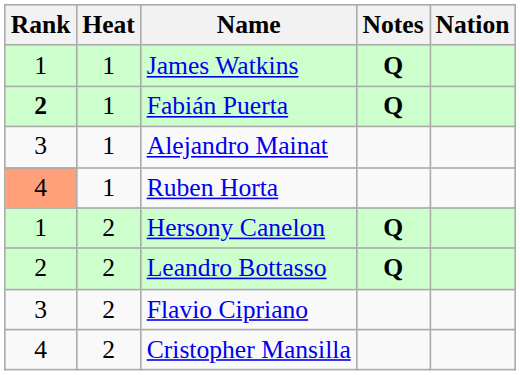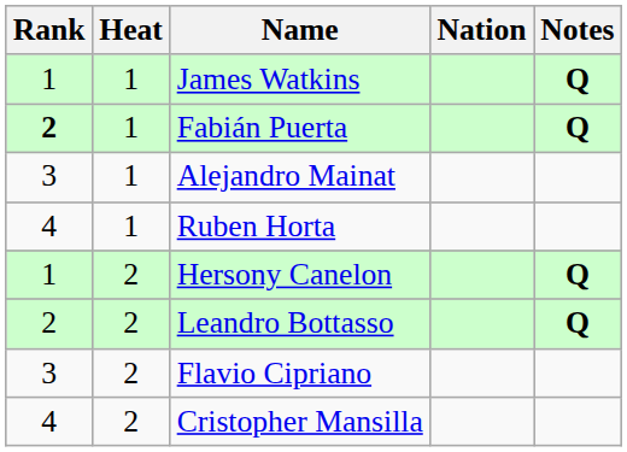 <table class="wikitable sortable" style="text-align:center">
 <tr>
 <th>Rank</th>
 <th>Heat</th>
 <th>Name</th>
+<th>Nation</th>
 <th>Notes</th>
-<th>Nation</th>
 </tr>
 <tr style="background: #ccffcc;">
 <td>1</td>
 <td>1</td>
 <td align=left><a href='#'>James Watkins</a></td>
+<td align=left></td>
 <td><strong>Q</strong></td>
-<td align=left></td>
 </tr>
 <tr style="background: #ccffcc;">
 <td><strong>2</strong></td>
 <td>1</td>
 <td align=left><a href='#'>Fabián Puerta</a></td>
+<td align=left></td>
 <td><strong>Q</strong></td>
-<td align=left></td>
 </tr>
 <tr>
 <td>3</td>
 <td>1</td>
 <td align=left><a href='#'>Alejandro Mainat</a></td>
+<td align=left></td>
 <td></td>
-<td align=left></td>
 </tr>
 <tr>
-<td style="background: lightsalmon;">4</td>
+<td>4</td>
 <td>1</td>
 <td align=left><a href='#'>Ruben Horta</a></td>
+<td align=left></td>
 <td></td>
-<td align=left></td>
 </tr>
 <tr style="background: #ccffcc;">
 <td>1</td>
 <td>2</td>
 <td align=left><a href='#'>Hersony Canelon</a></td>
+<td align=left></td>
 <td><strong>Q</strong></td>
-<td align=left></td>
 </tr>
 <tr style="background: #ccffcc;">
 <td>2</td>
 <td>2</td>
 <td align=left><a href='#'>Leandro Bottasso</a></td>
+<td align=left></td>
 <td><strong>Q</strong></td>
-<td align=left></td>
 </tr>
 <tr>
 <td>3</td>
 <td>2</td>
 <td align=left><a href='#'>Flavio Cipriano</a></td>
+<td align=left></td>
 <td></td>
-<td align=left></td>
 </tr>
 <tr>
 <td>4</td>
 <td>2</td>
 <td align=left><a href='#'>Cristopher Mansilla</a></td>
+<td align=left></td>
 <td></td>
-<td align=left></td>
 </tr>
 </table>
